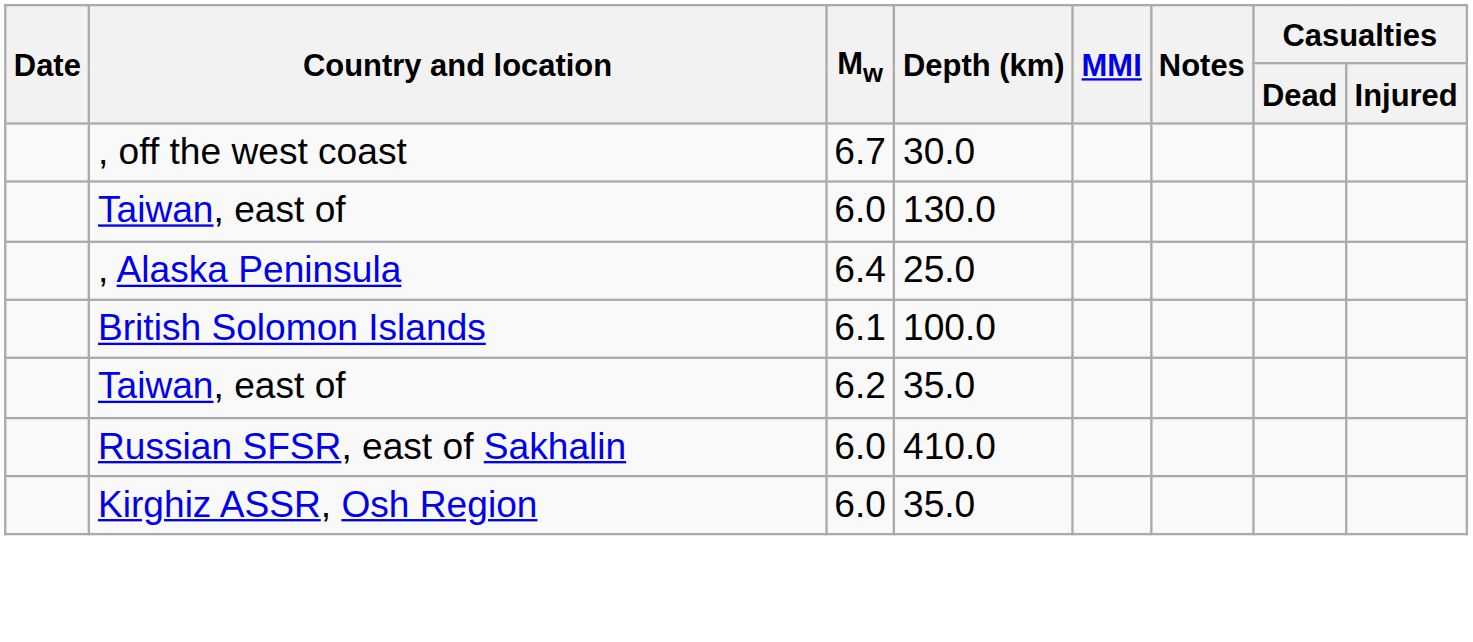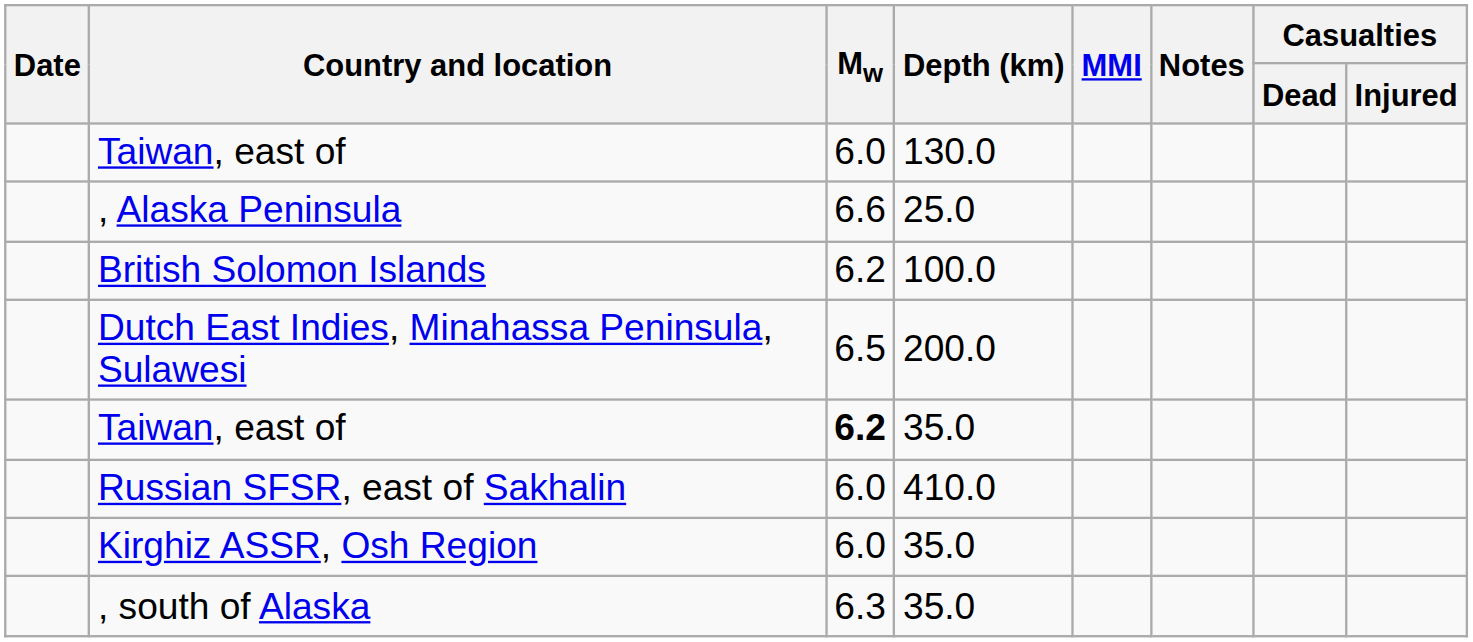 <table class="wikitable sortable sort-under" style="border:1px black; margin-left:1em;">
 <tr>
 <th rowspan="2"><small>Date</small></th>
 <th rowspan="2" style="width: 310px"><small>Country and location</small></th>
 <th rowspan="2"><small>M<sub>w</sub></small></th>
 <th rowspan="2"><small>Depth (km)</small></th>
 <th rowspan="2"><small><a href='#'>MMI</a></small></th>
 <th rowspan="2" class="unsortable"><small>Notes</small></th>
 <th colspan="2"><small>Casualties</small></th>
 </tr>
 <tr>
 <th><small>Dead</small></th>
 <th><small>Injured</small></th>
 </tr>
 <tr>
 <td></td>
-<td>, off the west coast</td>
-<td>6.7</td>
-<td>30.0</td>
-<td></td>
-<td></td>
-<td></td>
-<td></td>
-</tr>
-<tr>
-<td></td>
 <td> <a href='#'>Taiwan</a>, east of</td>
 <td>6.0</td>
 <td>130.0</td>
 <td></td>
 <td></td>
 <td></td>
 <td></td>
 </tr>
 <tr>
 <td></td>
 <td>, <a href='#'>Alaska Peninsula</a></td>
-<td>6.4</td>
+<td>6.6</td>
 <td>25.0</td>
 <td></td>
 <td></td>
 <td></td>
 <td></td>
 </tr>
 <tr>
 <td></td>
 <td> <a href='#'>British Solomon Islands</a></td>
-<td>6.1</td>
+<td>6.2</td>
 <td>100.0</td>
 <td></td>
 <td></td>
 <td></td>
 <td></td>
 </tr>
 <tr>
 <td></td>
+<td><a href='#'>Dutch East Indies</a>, <a href='#'>Minahassa Peninsula</a>, <a href='#'>Sulawesi</a></td>
+<td>6.5</td>
+<td>200.0</td>
+<td></td>
+<td></td>
+<td></td>
+<td></td>
+</tr>
+<tr>
+<td></td>
 <td> <a href='#'>Taiwan</a>, east of</td>
-<td>6.2</td>
+<td><strong>6.2</strong></td>
 <td>35.0</td>
 <td></td>
 <td></td>
 <td></td>
 <td></td>
 </tr>
 <tr>
 <td></td>
 <td> <a href='#'>Russian SFSR</a>, east of <a href='#'>Sakhalin</a></td>
 <td>6.0</td>
 <td>410.0</td>
 <td></td>
 <td></td>
 <td></td>
 <td></td>
 </tr>
 <tr>
 <td></td>
 <td> <a href='#'>Kirghiz ASSR</a>, <a href='#'>Osh Region</a></td>
 <td>6.0</td>
 <td>35.0</td>
 <td></td>
 <td></td>
 <td></td>
 <td></td>
 </tr>
+<tr>
+<td></td>
+<td>, south of <a href='#'>Alaska</a></td>
+<td>6.3</td>
+<td>35.0</td>
+<td></td>
+<td></td>
+<td></td>
+<td></td>
+</tr>
 </table>
